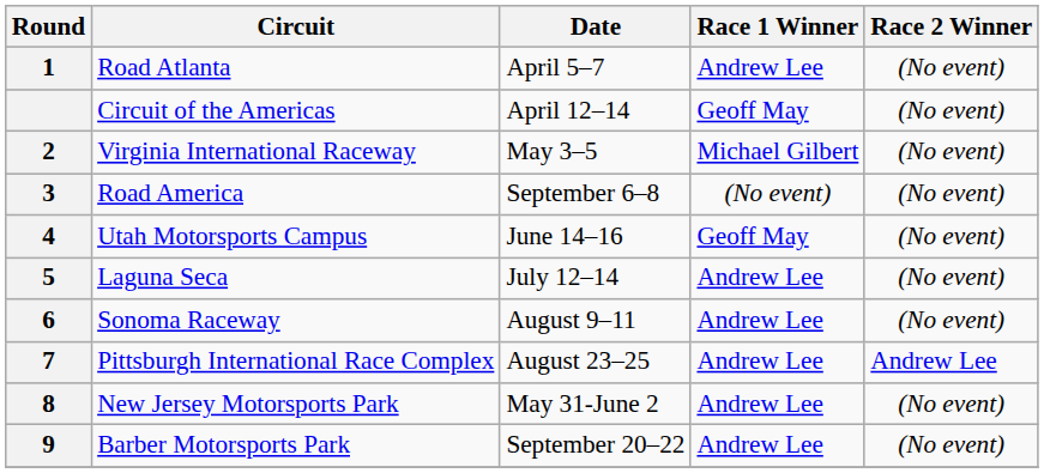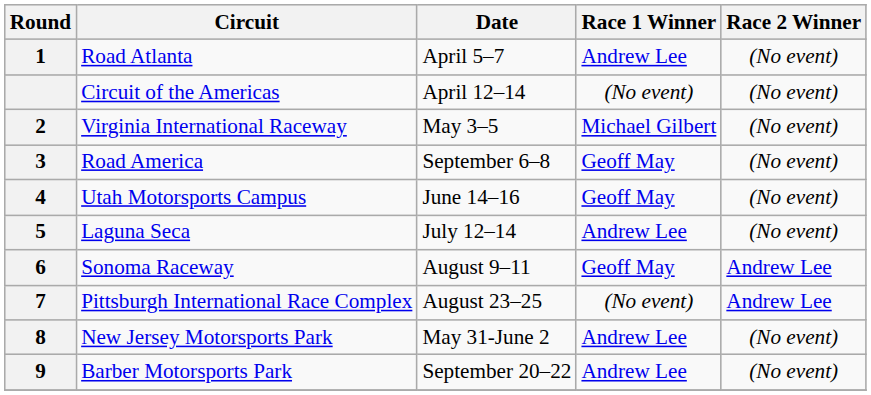 <table class="wikitable" style="font-size: 85%">
 <tr>
 <th>Round</th>
 <th>Circuit</th>
 <th>Date</th>
 <th>Race 1 Winner</th>
 <th>Race 2 Winner</th>
 </tr>
 <tr>
 <th>1</th>
 <td> <a href='#'>Road Atlanta</a></td>
 <td>April 5–7</td>
 <td> <a href='#'>Andrew Lee</a></td>
 <td align=middle><em>(No event)</em></td>
 </tr>
 <tr>
 <th></th>
 <td> <a href='#'>Circuit of the Americas</a></td>
 <td>April 12–14</td>
-<td> <a href='#'>Geoff May</a></td>
+<td align=middle><em>(No event)</em></td>
 <td align=middle><em>(No event)</em></td>
 </tr>
 <tr>
 <th>2</th>
 <td> <a href='#'>Virginia International Raceway</a></td>
 <td>May 3–5</td>
 <td> <a href='#'>Michael Gilbert</a></td>
 <td align=middle><em>(No event)</em></td>
 </tr>
 <tr>
 <th>3</th>
 <td> <a href='#'>Road America</a></td>
 <td>September 6–8</td>
-<td align=middle><em>(No event)</em></td>
+<td> <a href='#'>Geoff May</a></td>
 <td align=middle><em>(No event)</em></td>
 </tr>
 <tr>
 <th>4</th>
 <td> <a href='#'>Utah Motorsports Campus</a></td>
 <td>June 14–16</td>
 <td> <a href='#'>Geoff May</a></td>
 <td align=middle><em>(No event)</em></td>
 </tr>
 <tr>
 <th>5</th>
 <td> <a href='#'>Laguna Seca</a></td>
 <td>July 12–14</td>
 <td> <a href='#'>Andrew Lee</a></td>
 <td align=middle><em>(No event)</em></td>
 </tr>
 <tr>
 <th>6</th>
 <td> <a href='#'>Sonoma Raceway</a></td>
 <td>August 9–11</td>
+<td> <a href='#'>Geoff May</a></td>
 <td> <a href='#'>Andrew Lee</a></td>
-<td align=middle><em>(No event)</em></td>
 </tr>
 <tr>
 <th>7</th>
 <td> <a href='#'>Pittsburgh International Race Complex</a></td>
 <td>August 23–25</td>
-<td> <a href='#'>Andrew Lee</a></td>
+<td align=middle><em>(No event)</em></td>
 <td> <a href='#'>Andrew Lee</a></td>
 </tr>
 <tr>
 <th>8</th>
 <td> <a href='#'>New Jersey Motorsports Park</a></td>
 <td>May 31-June 2</td>
 <td> <a href='#'>Andrew Lee</a></td>
 <td align=middle><em>(No event)</em></td>
 </tr>
 <tr>
 <th>9</th>
 <td> <a href='#'>Barber Motorsports Park</a></td>
 <td>September 20–22</td>
 <td> <a href='#'>Andrew Lee</a></td>
 <td align=middle><em>(No event)</em></td>
 </tr>
 <tr>
 </tr>
 </table>
